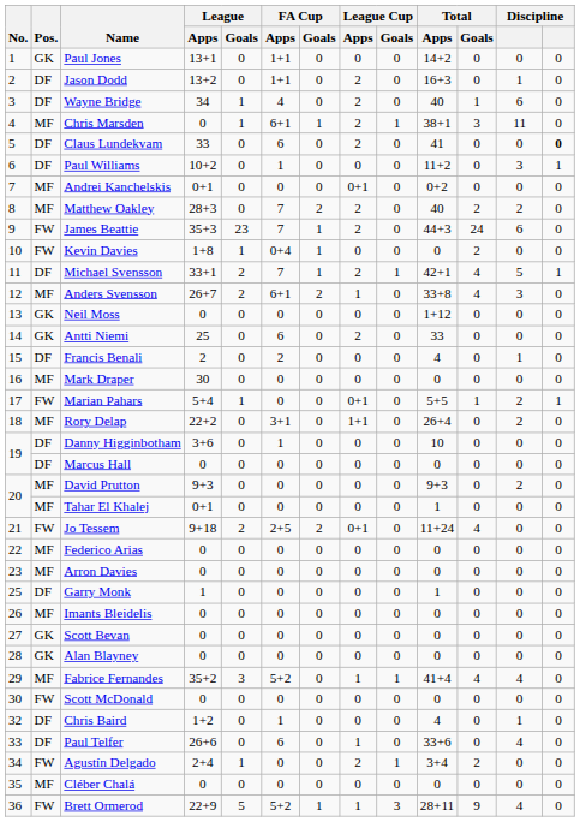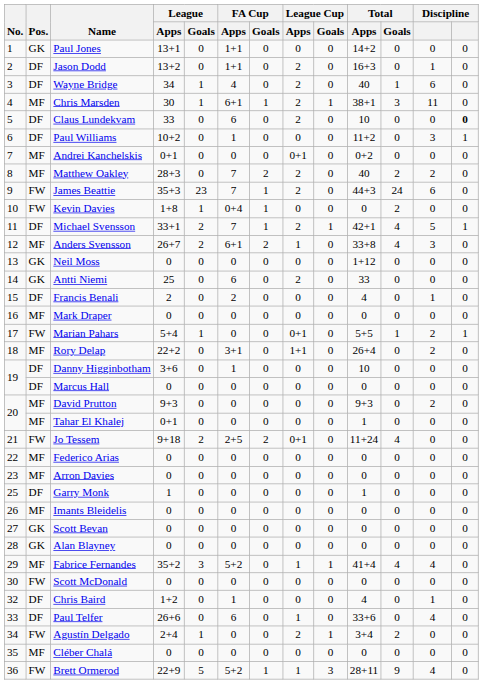 <table class="wikitable" style="text-align:center">
 <tr>
 <th rowspan="2" valign="bottom">No.</th>
 <th rowspan="2" valign="bottom">Pos.</th>
 <th rowspan="2" valign="bottom">Name</th>
 <th colspan="2" width="85">League</th>
 <th colspan="2" width="85">FA Cup</th>
 <th colspan="2" width="85">League Cup</th>
 <th colspan="2" width="85">Total</th>
 <th colspan="2" width="85">Discipline</th>
 </tr>
 <tr>
 <th>Apps</th>
 <th>Goals</th>
 <th>Apps</th>
 <th>Goals</th>
 <th>Apps</th>
 <th>Goals</th>
 <th>Apps</th>
 <th>Goals</th>
 <th></th>
 <th></th>
 </tr>
 <tr>
 <td align="left">1</td>
 <td align="left">GK</td>
 <td align="left"> <a href='#'>Paul Jones</a></td>
 <td>13+1</td>
 <td>0</td>
 <td>1+1</td>
 <td>0</td>
 <td>0</td>
 <td>0</td>
 <td>14+2</td>
 <td>0</td>
 <td>0</td>
 <td>0</td>
 </tr>
 <tr>
 <td align="left">2</td>
 <td align="left">DF</td>
 <td align="left"> <a href='#'>Jason Dodd</a></td>
 <td>13+2</td>
 <td>0</td>
 <td>1+1</td>
 <td>0</td>
 <td>2</td>
 <td>0</td>
 <td>16+3</td>
 <td>0</td>
 <td>1</td>
 <td>0</td>
 </tr>
 <tr>
 <td align="left">3</td>
 <td align="left">DF</td>
 <td align="left"> <a href='#'>Wayne Bridge</a></td>
 <td>34</td>
 <td>1</td>
 <td>4</td>
 <td>0</td>
 <td>2</td>
 <td>0</td>
 <td>40</td>
 <td>1</td>
 <td>6</td>
 <td>0</td>
 </tr>
 <tr>
 <td align="left">4</td>
 <td align="left">MF</td>
 <td align="left"> <a href='#'>Chris Marsden</a></td>
-<td>0</td>
+<td>30</td>
 <td>1</td>
 <td>6+1</td>
 <td>1</td>
 <td>2</td>
 <td>1</td>
 <td>38+1</td>
 <td>3</td>
 <td>11</td>
 <td>0</td>
 </tr>
 <tr>
 <td align="left">5</td>
 <td align="left">DF</td>
 <td align="left"> <a href='#'>Claus Lundekvam</a></td>
 <td>33</td>
 <td>0</td>
 <td>6</td>
 <td>0</td>
 <td>2</td>
 <td>0</td>
-<td>41</td>
+<td>10</td>
 <td>0</td>
 <td>0</td>
 <td><strong>0</strong></td>
 </tr>
 <tr>
 <td align="left">6</td>
 <td align="left">DF</td>
 <td align="left"> <a href='#'>Paul Williams</a></td>
 <td>10+2</td>
 <td>0</td>
 <td>1</td>
 <td>0</td>
 <td>0</td>
 <td>0</td>
 <td>11+2</td>
 <td>0</td>
 <td>3</td>
 <td>1</td>
 </tr>
 <tr>
 <td align="left">7</td>
 <td align="left">MF</td>
 <td align="left"> <a href='#'>Andrei Kanchelskis</a></td>
 <td>0+1</td>
 <td>0</td>
 <td>0</td>
 <td>0</td>
 <td>0+1</td>
 <td>0</td>
 <td>0+2</td>
 <td>0</td>
 <td>0</td>
 <td>0</td>
 </tr>
 <tr>
 <td align="left">8</td>
 <td align="left">MF</td>
 <td align="left"> <a href='#'>Matthew Oakley</a></td>
 <td>28+3</td>
 <td>0</td>
 <td>7</td>
 <td>2</td>
 <td>2</td>
 <td>0</td>
 <td>40</td>
 <td>2</td>
 <td>2</td>
 <td>0</td>
 </tr>
 <tr>
 <td align="left">9</td>
 <td align="left">FW</td>
 <td align="left"> <a href='#'>James Beattie</a></td>
 <td>35+3</td>
 <td>23</td>
 <td>7</td>
 <td>1</td>
 <td>2</td>
 <td>0</td>
 <td>44+3</td>
 <td>24</td>
 <td>6</td>
 <td>0</td>
 </tr>
 <tr>
 <td align="left">10</td>
 <td align="left">FW</td>
 <td align="left"> <a href='#'>Kevin Davies</a></td>
 <td>1+8</td>
 <td>1</td>
 <td>0+4</td>
 <td>1</td>
 <td>0</td>
 <td>0</td>
 <td>0</td>
 <td>2</td>
 <td>0</td>
 <td>0</td>
 </tr>
 <tr>
 <td align="left">11</td>
 <td align="left">DF</td>
 <td align="left"> <a href='#'>Michael Svensson</a></td>
 <td>33+1</td>
 <td>2</td>
 <td>7</td>
 <td>1</td>
 <td>2</td>
 <td>1</td>
 <td>42+1</td>
 <td>4</td>
 <td>5</td>
 <td>1</td>
 </tr>
 <tr>
 <td align="left">12</td>
 <td align="left">MF</td>
 <td align="left"> <a href='#'>Anders Svensson</a></td>
 <td>26+7</td>
 <td>2</td>
 <td>6+1</td>
 <td>2</td>
 <td>1</td>
 <td>0</td>
 <td>33+8</td>
 <td>4</td>
 <td>3</td>
 <td>0</td>
 </tr>
 <tr>
 <td align="left">13</td>
 <td align="left">GK</td>
 <td align="left"> <a href='#'>Neil Moss</a></td>
 <td>0</td>
 <td>0</td>
 <td>0</td>
 <td>0</td>
 <td>0</td>
 <td>0</td>
 <td>1+12</td>
 <td>0</td>
 <td>0</td>
 <td>0</td>
 </tr>
 <tr>
 <td align="left">14</td>
 <td align="left">GK</td>
 <td align="left"> <a href='#'>Antti Niemi</a></td>
 <td>25</td>
 <td>0</td>
 <td>6</td>
 <td>0</td>
 <td>2</td>
 <td>0</td>
 <td>33</td>
 <td>0</td>
 <td>0</td>
 <td>0</td>
 </tr>
 <tr>
 <td align="left">15</td>
 <td align="left">DF</td>
 <td align="left"> <a href='#'>Francis Benali</a></td>
 <td>2</td>
 <td>0</td>
 <td>2</td>
 <td>0</td>
 <td>0</td>
 <td>0</td>
 <td>4</td>
 <td>0</td>
 <td>1</td>
 <td>0</td>
 </tr>
 <tr>
 <td align="left">16</td>
 <td align="left">MF</td>
 <td align="left"> <a href='#'>Mark Draper</a></td>
-<td>30</td>
+<td>0</td>
 <td>0</td>
 <td>0</td>
 <td>0</td>
 <td>0</td>
 <td>0</td>
 <td>0</td>
 <td>0</td>
 <td>0</td>
 <td>0</td>
 </tr>
 <tr>
 <td align="left">17</td>
 <td align="left">FW</td>
 <td align="left"> <a href='#'>Marian Pahars</a></td>
 <td>5+4</td>
 <td>1</td>
 <td>0</td>
 <td>0</td>
 <td>0+1</td>
 <td>0</td>
 <td>5+5</td>
 <td>1</td>
 <td>2</td>
 <td>1</td>
 </tr>
 <tr>
 <td align="left">18</td>
 <td align="left">MF</td>
 <td align="left"> <a href='#'>Rory Delap</a></td>
 <td>22+2</td>
 <td>0</td>
 <td>3+1</td>
 <td>0</td>
 <td>1+1</td>
 <td>0</td>
 <td>26+4</td>
 <td>0</td>
 <td>2</td>
 <td>0</td>
 </tr>
 <tr>
 <td align="left" rowspan="2">19</td>
 <td align="left">DF</td>
 <td align="left"> <a href='#'>Danny Higginbotham</a></td>
 <td>3+6</td>
 <td>0</td>
 <td>1</td>
 <td>0</td>
 <td>0</td>
 <td>0</td>
 <td>10</td>
 <td>0</td>
 <td>0</td>
 <td>0</td>
 </tr>
 <tr>
 <td align="left">DF</td>
 <td align="left"> <a href='#'>Marcus Hall</a></td>
 <td>0</td>
 <td>0</td>
 <td>0</td>
 <td>0</td>
 <td>0</td>
 <td>0</td>
 <td>0</td>
 <td>0</td>
 <td>0</td>
 <td>0</td>
 </tr>
 <tr>
 <td align="left" rowspan="2">20</td>
 <td align="left">MF</td>
 <td align="left"> <a href='#'>David Prutton</a></td>
 <td>9+3</td>
 <td>0</td>
 <td>0</td>
 <td>0</td>
 <td>0</td>
 <td>0</td>
 <td>9+3</td>
 <td>0</td>
 <td>2</td>
 <td>0</td>
 </tr>
 <tr>
 <td align="left">MF</td>
 <td align="left"> <a href='#'>Tahar El Khalej</a></td>
 <td>0+1</td>
 <td>0</td>
 <td>0</td>
 <td>0</td>
 <td>0</td>
 <td>0</td>
 <td>1</td>
 <td>0</td>
 <td>0</td>
 <td>0</td>
 </tr>
 <tr>
 <td align="left">21</td>
 <td align="left">FW</td>
 <td align="left"> <a href='#'>Jo Tessem</a></td>
 <td>9+18</td>
 <td>2</td>
 <td>2+5</td>
 <td>2</td>
 <td>0+1</td>
 <td>0</td>
 <td>11+24</td>
 <td>4</td>
 <td>0</td>
 <td>0</td>
 </tr>
 <tr>
 <td align="left">22</td>
 <td align="left">MF</td>
 <td align="left"> <a href='#'>Federico Arias</a></td>
 <td>0</td>
 <td>0</td>
 <td>0</td>
 <td>0</td>
 <td>0</td>
 <td>0</td>
 <td>0</td>
 <td>0</td>
 <td>0</td>
 <td>0</td>
 </tr>
 <tr>
 <td align="left">23</td>
 <td align="left">MF</td>
 <td align="left"> <a href='#'>Arron Davies</a></td>
 <td>0</td>
 <td>0</td>
 <td>0</td>
 <td>0</td>
 <td>0</td>
 <td>0</td>
 <td>0</td>
 <td>0</td>
 <td>0</td>
 <td>0</td>
 </tr>
 <tr>
 <td align="left">25</td>
 <td align="left">DF</td>
 <td align="left"> <a href='#'>Garry Monk</a></td>
 <td>1</td>
 <td>0</td>
 <td>0</td>
 <td>0</td>
 <td>0</td>
 <td>0</td>
 <td>1</td>
 <td>0</td>
 <td>0</td>
 <td>0</td>
 </tr>
 <tr>
 <td align="left">26</td>
 <td align="left">MF</td>
 <td align="left"> <a href='#'>Imants Bleidelis</a></td>
 <td>0</td>
 <td>0</td>
 <td>0</td>
 <td>0</td>
 <td>0</td>
 <td>0</td>
 <td>0</td>
 <td>0</td>
 <td>0</td>
 <td>0</td>
 </tr>
 <tr>
 <td align="left">27</td>
 <td align="left">GK</td>
 <td align="left"> <a href='#'>Scott Bevan</a></td>
 <td>0</td>
 <td>0</td>
 <td>0</td>
 <td>0</td>
 <td>0</td>
 <td>0</td>
 <td>0</td>
 <td>0</td>
 <td>0</td>
 <td>0</td>
 </tr>
 <tr>
 <td align="left">28</td>
 <td align="left">GK</td>
 <td align="left"> <a href='#'>Alan Blayney</a></td>
 <td>0</td>
 <td>0</td>
 <td>0</td>
 <td>0</td>
 <td>0</td>
 <td>0</td>
 <td>0</td>
 <td>0</td>
 <td>0</td>
 <td>0</td>
 </tr>
 <tr>
 <td align="left">29</td>
 <td align="left">MF</td>
 <td align="left"> <a href='#'>Fabrice Fernandes</a></td>
 <td>35+2</td>
 <td>3</td>
 <td>5+2</td>
 <td>0</td>
 <td>1</td>
 <td>1</td>
 <td>41+4</td>
 <td>4</td>
 <td>4</td>
 <td>0</td>
 </tr>
 <tr>
 <td align="left">30</td>
 <td align="left">FW</td>
 <td align="left"> <a href='#'>Scott McDonald</a></td>
 <td>0</td>
 <td>0</td>
 <td>0</td>
 <td>0</td>
 <td>0</td>
 <td>0</td>
 <td>0</td>
 <td>0</td>
 <td>0</td>
 <td>0</td>
 </tr>
 <tr>
 <td align="left">32</td>
 <td align="left">DF</td>
 <td align="left"> <a href='#'>Chris Baird</a></td>
 <td>1+2</td>
 <td>0</td>
 <td>1</td>
 <td>0</td>
 <td>0</td>
 <td>0</td>
 <td>4</td>
 <td>0</td>
 <td>1</td>
 <td>0</td>
 </tr>
 <tr>
 <td align="left">33</td>
 <td align="left">DF</td>
 <td align="left"> <a href='#'>Paul Telfer</a></td>
 <td>26+6</td>
 <td>0</td>
 <td>6</td>
 <td>0</td>
 <td>1</td>
 <td>0</td>
 <td>33+6</td>
 <td>0</td>
 <td>4</td>
 <td>0</td>
 </tr>
 <tr>
 <td align="left">34</td>
 <td align="left">FW</td>
 <td align="left"> <a href='#'>Agustín Delgado</a></td>
 <td>2+4</td>
 <td>1</td>
 <td>0</td>
 <td>0</td>
 <td>2</td>
 <td>1</td>
 <td>3+4</td>
 <td>2</td>
 <td>0</td>
 <td>0</td>
 </tr>
 <tr>
 <td align="left">35</td>
 <td align="left">MF</td>
 <td align="left"> <a href='#'>Cléber Chalá</a></td>
 <td>0</td>
 <td>0</td>
 <td>0</td>
 <td>0</td>
 <td>0</td>
 <td>0</td>
 <td>0</td>
 <td>0</td>
 <td>0</td>
 <td>0</td>
 </tr>
 <tr>
 <td align="left">36</td>
 <td align="left">FW</td>
 <td align="left"> <a href='#'>Brett Ormerod</a></td>
 <td>22+9</td>
 <td>5</td>
 <td>5+2</td>
 <td>1</td>
 <td>1</td>
 <td>3</td>
 <td>28+11</td>
 <td>9</td>
 <td>4</td>
 <td>0</td>
 </tr>
 </table>
